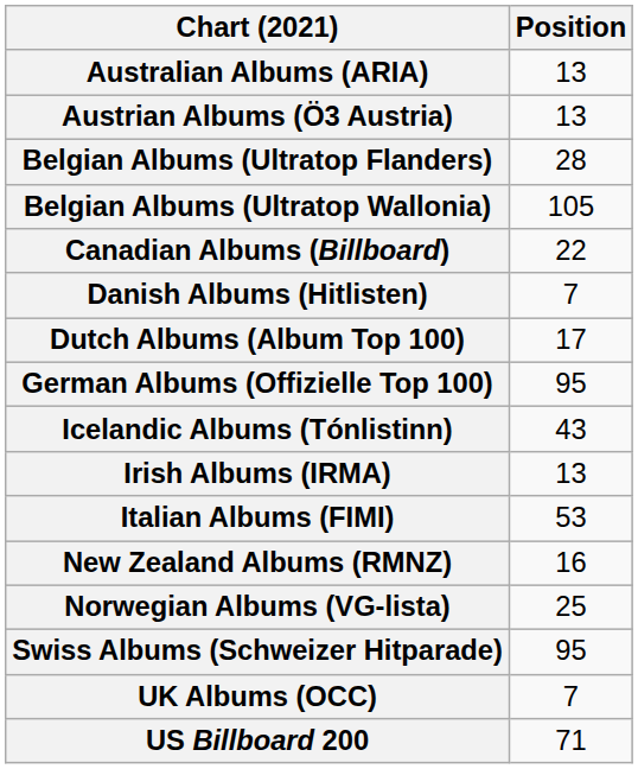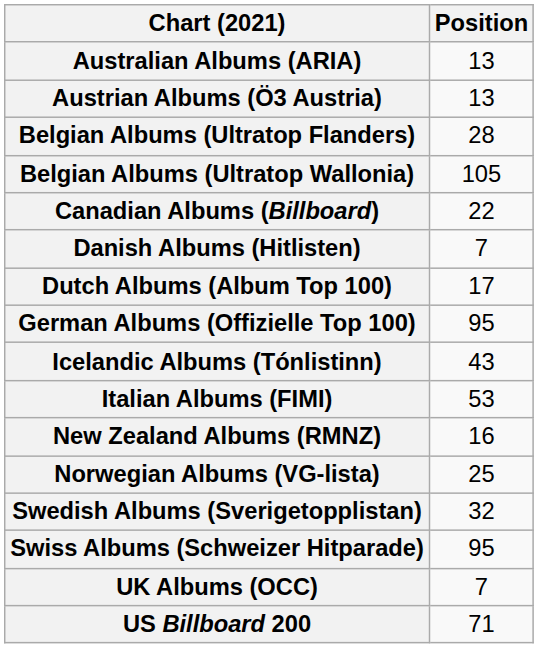 <table class="wikitable sortable plainrowheaders" style="text-align:center">
 <tr>
 <th scope="col">Chart (2021)</th>
 <th scope="col">Position</th>
 </tr>
 <tr>
 <th scope="row">Australian Albums (ARIA)</th>
 <td>13</td>
 </tr>
 <tr>
 <th scope="row">Austrian Albums (Ö3 Austria)</th>
 <td>13</td>
 </tr>
 <tr>
 <th scope="row">Belgian Albums (Ultratop Flanders)</th>
 <td>28</td>
 </tr>
 <tr>
 <th scope="row">Belgian Albums (Ultratop Wallonia)</th>
 <td>105</td>
 </tr>
 <tr>
 <th scope="row">Canadian Albums (<em>Billboard</em>)</th>
 <td>22</td>
 </tr>
 <tr>
 <th scope="row">Danish Albums (Hitlisten)</th>
 <td>7</td>
 </tr>
 <tr>
 <th scope="row">Dutch Albums (Album Top 100)</th>
 <td>17</td>
 </tr>
 <tr>
 <th scope="row">German Albums (Offizielle Top 100)</th>
 <td>95</td>
 </tr>
 <tr>
 <th scope="row">Icelandic Albums (Tónlistinn)</th>
 <td>43</td>
 </tr>
 <tr>
-<th scope="row">Irish Albums (IRMA)</th>
-<td>13</td>
-</tr>
-<tr>
 <th scope="row">Italian Albums (FIMI)</th>
 <td>53</td>
 </tr>
 <tr>
 <th scope="row">New Zealand Albums (RMNZ)</th>
 <td>16</td>
 </tr>
 <tr>
 <th scope="row">Norwegian Albums (VG-lista)</th>
 <td>25</td>
+</tr>
+<tr>
+<th scope="row">Swedish Albums (Sverigetopplistan)</th>
+<td>32</td>
 </tr>
 <tr>
 <th scope="row">Swiss Albums (Schweizer Hitparade)</th>
 <td>95</td>
 </tr>
 <tr>
 <th scope="row">UK Albums (OCC)</th>
 <td>7</td>
 </tr>
 <tr>
 <th scope="row">US <em>Billboard</em> 200</th>
 <td>71</td>
 </tr>
 </table>
